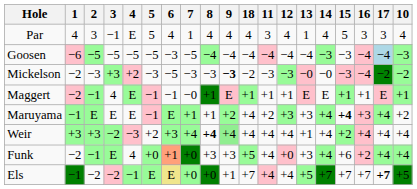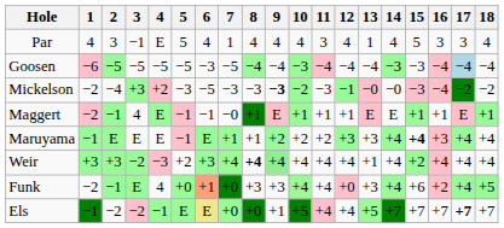 <table class="wikitable" style="text-align:center">
 <tr>
 <th>Hole</th>
 <th> 1 </th>
 <th> 2 </th>
 <th> 3 </th>
 <th> 4 </th>
 <th> 5 </th>
 <th> 6 </th>
 <th> 7 </th>
 <th> 8 </th>
 <th> 9 </th>
-<th>18</th>
+<th>10</th>
 <th>11</th>
 <th>12</th>
 <th>13</th>
 <th>14</th>
 <th>15</th>
 <th>16</th>
 <th>17</th>
-<th>10</th>
+<th>18</th>
 </tr>
 <tr>
 <td>Par</td>
 <td>4</td>
 <td>3</td>
 <td>−1</td>
 <td>E</td>
 <td>5</td>
 <td>4</td>
 <td>1</td>
 <td>4</td>
 <td>4</td>
 <td>4</td>
 <td>3</td>
 <td>4</td>
 <td>1</td>
 <td>4</td>
 <td>5</td>
 <td>3</td>
 <td>3</td>
 <td>4</td>
 </tr>
 <tr>
 <td align=left> Goosen</td>
 <td style="background: Pink;">−6</td>
 <td style="background: PaleGreen;">−5</td>
 <td>−5</td>
 <td>−5</td>
 <td>−5</td>
 <td>−3</td>
 <td>−5</td>
 <td style="background: PaleGreen;">−4</td>
 <td>−4</td>
-<td>−4</td>
+<td style="background: PaleGreen;">−3</td>
 <td style="background: Pink;">−4</td>
 <td>−4</td>
 <td>−4</td>
 <td style="background: PaleGreen;">−3</td>
 <td>−3</td>
 <td style="background: Pink;">−4</td>
 <td style="background: lightblue;">−4</td>
-<td style="background: PaleGreen;">−3</td>
+<td>−4</td>
 </tr>
 <tr>
 <td align=left> Mickelson</td>
 <td>−2</td>
-<td>−3</td>
+<td>−4</td>
 <td style="background: PaleGreen;">+3</td>
 <td style="background: Pink;">+2</td>
 <td>−3</td>
 <td>−5</td>
 <td>−3</td>
 <td>−3</td>
 <td><strong>−3</strong></td>
-<td>−2</td>
+<td style="background: PaleGreen;">−2</td>
 <td>−3</td>
-<td style="background: PaleGreen;">−3</td>
+<td style="background: PaleGreen;">−1</td>
 <td style="background: Pink;">−0</td>
 <td>−0</td>
 <td style="background: Pink;">−3</td>
 <td style="background: Pink;">−4</td>
 <td style="background: Green;">−2</td>
-<td style="background: PaleGreen;">−2</td>
+<td>−2</td>
 </tr>
 <tr>
 <td align=left> Maggert</td>
 <td style="background: Pink;">−2</td>
 <td style="background: PaleGreen;">−1</td>
 <td>4</td>
 <td style="background: PaleGreen;">E</td>
 <td style="background: Pink;">−1</td>
 <td>−1</td>
 <td>−0</td>
 <td style="background: Green;">+1</td>
 <td style="background: Pink;">E</td>
 <td style="background: PaleGreen;">+1</td>
 <td>+1</td>
 <td>+1</td>
 <td style="background: Pink;">E</td>
 <td>E</td>
 <td style="background: PaleGreen;">+1</td>
 <td>+1</td>
 <td style="background: Pink;">E</td>
 <td style="background: PaleGreen;">+1</td>
 </tr>
 <tr>
 <td align=left> Maruyama</td>
 <td style="background: PaleGreen;">−1</td>
 <td style="background: PaleGreen;">E</td>
 <td>E</td>
 <td>E</td>
 <td style="background: Pink;">−1</td>
 <td style="background: PaleGreen;">E</td>
 <td style="background: PaleGreen;">+1</td>
 <td>+1</td>
 <td style="background: PaleGreen;">+2</td>
-<td>+4</td>
+<td>+2</td>
 <td>+2</td>
 <td style="background: PaleGreen;">+3</td>
 <td>+3</td>
 <td style="background: PaleGreen;">+4</td>
 <td><strong>+4</strong></td>
 <td style="background: Pink;">+3</td>
 <td style="background: PaleGreen;">+4</td>
-<td>+2</td>
+<td>+4</td>
 </tr>
 <tr>
 <td align=left> Weir</td>
 <td style="background: PaleGreen;">+3</td>
 <td style="background: PaleGreen;">+3</td>
 <td style="background: PaleGreen;">−2</td>
 <td style="background: Pink;">−3</td>
 <td>+2</td>
 <td style="background: PaleGreen;">+3</td>
 <td style="background: PaleGreen;">+4</td>
 <td><strong>+4</strong></td>
 <td style="background: lightgreen;">+4</td>
 <td>+4</td>
 <td>+4</td>
 <td>+4</td>
 <td>+1</td>
 <td>+4</td>
 <td style="background: PaleGreen;">+2</td>
 <td style="background: Pink;">+4</td>
 <td>+4</td>
 <td>+4</td>
 </tr>
 <tr>
 <td align=left> Funk</td>
 <td>−2</td>
 <td style="background: PaleGreen;">−1</td>
 <td style="background: PaleGreen;">E</td>
 <td>4</td>
 <td style="background: PaleGreen;">+0</td>
 <td style="background: lightsalmon;">+1</td>
 <td style="background: Green;">+0</td>
 <td>+3</td>
 <td>+3</td>
-<td style="background: PaleGreen;">+5</td>
+<td style="background: PaleGreen;">+4</td>
 <td>+4</td>
 <td style="background: Pink;">+0</td>
 <td>+3</td>
 <td style="background: PaleGreen;">+4</td>
 <td>+6</td>
 <td style="background: Pink;">+2</td>
 <td style="background: PaleGreen;">+4</td>
-<td style="background: PaleGreen;">+4</td>
+<td style="background: PaleGreen;">+5</td>
 </tr>
 <tr>
 <td align=left> Els</td>
 <td style="background: Green;">−1</td>
 <td>−2</td>
 <td style="background: Pink;">−2</td>
 <td style="background: PaleGreen;">−1</td>
 <td style="background: PaleGreen;">E</td>
 <td style="background: khaki;">E</td>
 <td style="background: PaleGreen;">+0</td>
 <td style="background: Green;">+0</td>
 <td>+1</td>
-<td>+7</td>
+<td style="background: Green;">+5</td>
 <td style="background: Pink;">+4</td>
 <td>+4</td>
 <td style="background: PaleGreen;">+5</td>
 <td style="background: Green;">+7</td>
 <td>+7</td>
 <td>+7</td>
 <td><strong>+7</strong></td>
-<td style="background: Green;">+5</td>
+<td>+7</td>
 </tr>
 </table>
